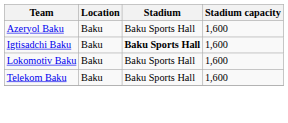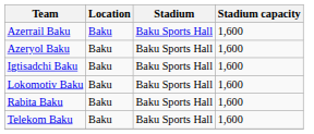 <table class="wikitable sortable" style="text-align: left;">
 <tr>
 <th>Team</th>
 <th>Location</th>
 <th>Stadium</th>
 <th>Stadium capacity</th>
+</tr>
+<tr>
+<td><a href='#'>Azerrail Baku</a></td>
+<td><a href='#'>Baku</a></td>
+<td><a href='#'>Baku Sports Hall</a></td>
+<td>1,600</td>
 </tr>
 <tr>
 <td><a href='#'>Azeryol Baku</a></td>
 <td>Baku</td>
 <td>Baku Sports Hall</td>
 <td>1,600</td>
 </tr>
 <tr>
 <td><a href='#'>Igtisadchi Baku</a></td>
 <td>Baku</td>
-<td><strong>Baku Sports Hall</strong></td>
+<td>Baku Sports Hall</td>
 <td>1,600</td>
 </tr>
 <tr>
 <td><a href='#'>Lokomotiv Baku</a></td>
+<td>Baku</td>
+<td>Baku Sports Hall</td>
+<td>1,600</td>
+</tr>
+<tr>
+<td><a href='#'>Rabita Baku</a></td>
 <td>Baku</td>
 <td>Baku Sports Hall</td>
 <td>1,600</td>
 </tr>
 <tr>
 <td><a href='#'>Telekom Baku</a></td>
 <td>Baku</td>
 <td>Baku Sports Hall</td>
 <td>1,600</td>
 </tr>
 <tr>
 </tr>
 </table>
